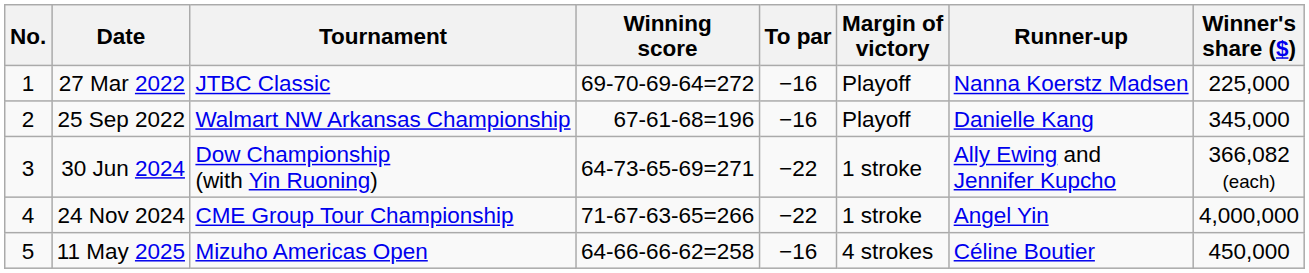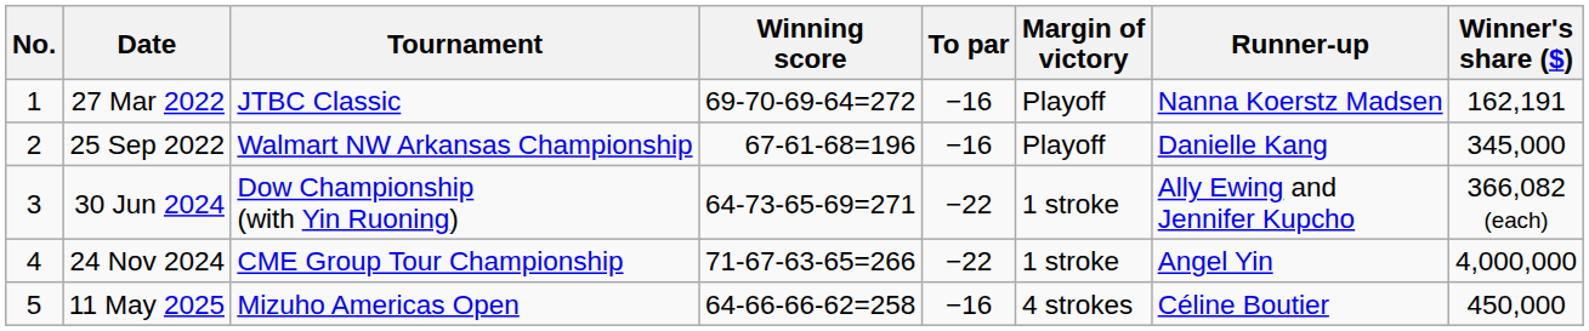 <table class="wikitable" style="font-size:95%;">
 <tr>
 <th>No.</th>
 <th>Date</th>
 <th>Tournament</th>
 <th>Winning<br>score</th>
 <th>To par</th>
 <th>Margin of<br>victory</th>
 <th>Runner-up</th>
 <th>Winner's<br>share (<a href='#'>$</a>)</th>
 </tr>
 <tr>
 <td align=center>1</td>
 <td align=right>27 Mar <a href='#'>2022</a></td>
 <td><a href='#'>JTBC Classic</a></td>
 <td align=right>69-70-69-64=272</td>
 <td align=center>−16</td>
 <td>Playoff</td>
 <td> <a href='#'>Nanna Koerstz Madsen</a></td>
-<td align=center>225,000</td>
+<td align=center>162,191</td>
 </tr>
 <tr>
 <td align=center>2</td>
 <td align=right>25 Sep 2022</td>
 <td><a href='#'>Walmart NW Arkansas Championship</a></td>
 <td align=right>67-61-68=196</td>
 <td align=center>−16</td>
 <td>Playoff</td>
 <td> <a href='#'>Danielle Kang</a></td>
 <td align=center>345,000</td>
 </tr>
 <tr>
 <td align=center>3</td>
 <td align=right>30 Jun <a href='#'>2024</a></td>
 <td><a href='#'>Dow Championship</a> <br>(with  <a href='#'>Yin Ruoning</a>)</td>
 <td align=right>64-73-65-69=271</td>
 <td align=center>−22</td>
 <td>1 stroke</td>
 <td> <a href='#'>Ally Ewing</a> and<br> <a href='#'>Jennifer Kupcho</a></td>
 <td align=center>366,082<br><small>(each)</small></td>
 </tr>
 <tr>
 <td align=center>4</td>
 <td align=right>24 Nov 2024</td>
 <td><a href='#'>CME Group Tour Championship</a></td>
 <td align=right>71-67-63-65=266</td>
 <td align=center>−22</td>
 <td>1 stroke</td>
 <td> <a href='#'>Angel Yin</a></td>
 <td align=center>4,000,000</td>
 </tr>
 <tr>
 <td align=center>5</td>
 <td align=right>11 May <a href='#'>2025</a></td>
 <td><a href='#'>Mizuho Americas Open</a></td>
 <td align=right>64-66-66-62=258</td>
 <td align=center>−16</td>
 <td>4 strokes</td>
 <td> <a href='#'>Céline Boutier</a></td>
 <td align=center>450,000</td>
 </tr>
 </table>
